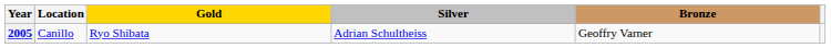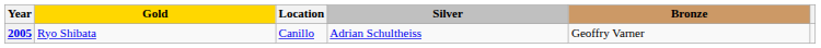 <table class="wikitable unsortable" style="text-align:left; width:85%">
 <tr>
 <th scope="col" style="text-align:center">Year</th>
+<td scope="col" style="text-align:center; width:30%; background:gold"><strong>Gold</strong></td>
 <th scope="col" style="text-align:center">Location</th>
-<td scope="col" style="text-align:center; width:30%; background:gold"><strong>Gold</strong></td>
 <td scope="col" style="text-align:center; width:30%; background:silver"><strong>Silver</strong></td>
 <td scope="col" style="text-align:center; width:30%; background:#c96"><strong>Bronze</strong></td>
 <th scope="col" style="text-align:center"></th>
 </tr>
 <tr>
 <th scope="row" style="text-align:left"><a href='#'>2005</a></th>
+<td> <a href='#'>Ryo Shibata</a></td>
 <td><a href='#'>Canillo</a></td>
-<td> <a href='#'>Ryo Shibata</a></td>
 <td> <a href='#'>Adrian Schultheiss</a></td>
 <td> Geoffry Varner</td>
 <td></td>
 </tr>
 </table>
